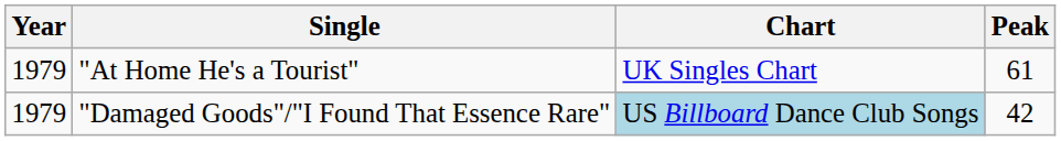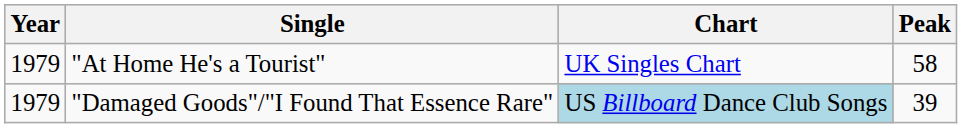 <table class="wikitable">
 <tr>
 <th>Year</th>
 <th>Single</th>
 <th>Chart</th>
 <th>Peak</th>
 </tr>
 <tr>
 <td>1979</td>
 <td>"At Home He's a Tourist"</td>
 <td><a href='#'>UK Singles Chart</a></td>
-<td align="center">61</td>
+<td align="center">58</td>
 </tr>
 <tr>
 <td>1979</td>
 <td>"Damaged Goods"/"I Found That Essence Rare"</td>
 <td style="background: lightblue;">US <em><a href='#'>Billboard</a></em> Dance Club Songs</td>
-<td align="center">42</td>
+<td align="center">39</td>
 </tr>
 </table>
